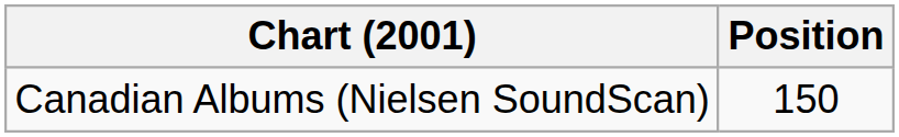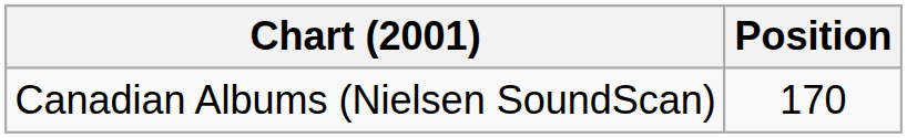 <table class="wikitable plainrowheaders">
 <tr>
 <th>Chart (2001)</th>
 <th>Position</th>
 </tr>
 <tr>
 <td>Canadian Albums (Nielsen SoundScan)</td>
-<td align="center">150</td>
+<td align="center">170</td>
 </tr>
 </table>
